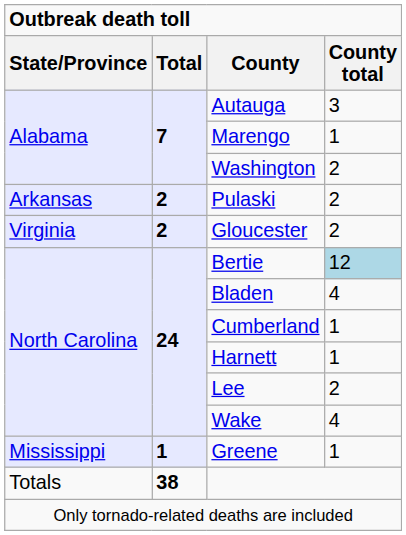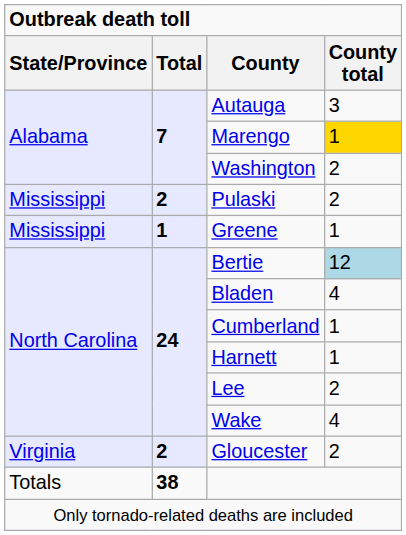 <table class="wikitable" style="margin:0 0 0.5em 1em;float:right;">
 <tr>
 <td colspan="4"><strong>Outbreak death toll</strong></td>
 </tr>
 <tr>
 <th>State/Province</th>
 <th>Total</th>
 <th>County</th>
 <th>County<br>total</th>
 </tr>
 <tr>
 <td rowspan="3" style="background:#e6e9ff;"><a href='#'>Alabama</a></td>
 <td rowspan="3" style="background:#e6e9ff;"><strong>7</strong></td>
 <td><a href='#'>Autauga</a></td>
 <td>3</td>
 </tr>
 <tr>
 <td><a href='#'>Marengo</a></td>
-<td>1</td>
+<td style="background: gold;">1</td>
 </tr>
 <tr>
 <td><a href='#'>Washington</a></td>
 <td>2</td>
 </tr>
 <tr>
-<td rowspan="1" style="background:#e6e9ff;"><a href='#'>Arkansas</a></td>
+<td rowspan="1" style="background:#e6e9ff;"><a href='#'>Mississippi</a></td>
 <td rowspan="1" style="background:#e6e9ff;"><strong>2</strong></td>
 <td><a href='#'>Pulaski</a></td>
 <td>2</td>
 </tr>
 <tr>
-<td rowspan="1" style="background:#e6e9ff;"><a href='#'>Virginia</a></td>
-<td rowspan="1" style="background:#e6e9ff;"><strong>2</strong></td>
-<td><a href='#'>Gloucester</a></td>
-<td>2</td>
+<td rowspan="1" style="background:#e6e9ff;"><a href='#'>Mississippi</a></td>
+<td rowspan="1" style="background:#e6e9ff;"><strong>1</strong></td>
+<td><a href='#'>Greene</a></td>
+<td>1</td>
 </tr>
 <tr>
 <td rowspan="6" style="background:#e6e9ff;"><a href='#'>North Carolina</a></td>
 <td rowspan="6" style="background:#e6e9ff;"><strong>24</strong></td>
 <td><a href='#'>Bertie</a></td>
 <td style="background: lightblue;">12</td>
 </tr>
 <tr>
 <td><a href='#'>Bladen</a></td>
 <td>4</td>
 </tr>
 <tr>
 <td><a href='#'>Cumberland</a></td>
 <td>1</td>
 </tr>
 <tr>
 <td><a href='#'>Harnett</a></td>
 <td>1</td>
 </tr>
 <tr>
 <td><a href='#'>Lee</a></td>
 <td>2</td>
 </tr>
 <tr>
 <td><a href='#'>Wake</a></td>
 <td>4</td>
 </tr>
 <tr>
-<td rowspan="1" style="background:#e6e9ff;"><a href='#'>Mississippi</a></td>
-<td rowspan="1" style="background:#e6e9ff;"><strong>1</strong></td>
-<td><a href='#'>Greene</a></td>
-<td>1</td>
+<td rowspan="1" style="background:#e6e9ff;"><a href='#'>Virginia</a></td>
+<td rowspan="1" style="background:#e6e9ff;"><strong>2</strong></td>
+<td><a href='#'>Gloucester</a></td>
+<td>2</td>
 </tr>
 <tr>
 <td style="background:e6e9ff;">Totals</td>
 <td style="background:e6e9ff;"><strong>38</strong></td>
 <td colspan=2></td>
 </tr>
 <tr>
 <td colspan="4" style="text-align:center;"><small>Only tornado-related deaths are included</small></td>
 </tr>
 </table>
